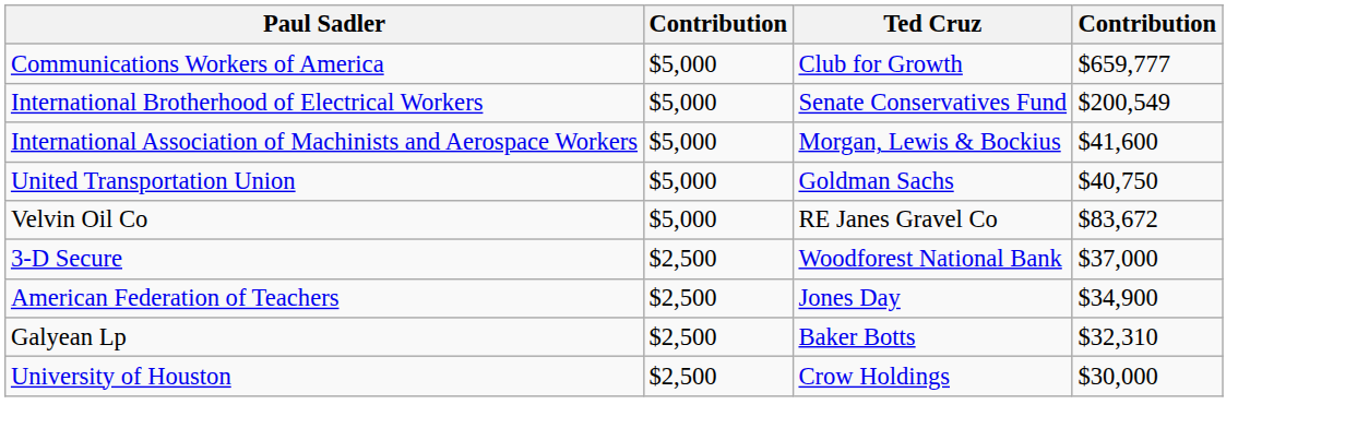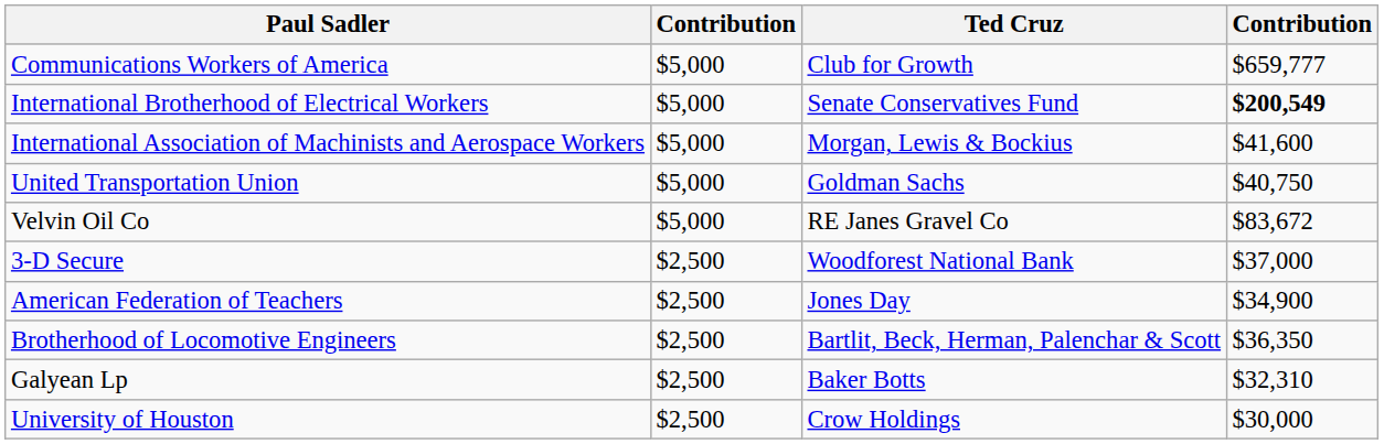 <table class="wikitable sortable">
 <tr>
 <th>Paul Sadler</th>
 <th>Contribution</th>
 <th>Ted Cruz</th>
 <th>Contribution</th>
 </tr>
 <tr>
 <td><a href='#'>Communications Workers of America</a></td>
 <td>$5,000</td>
 <td><a href='#'>Club for Growth</a></td>
 <td>$659,777</td>
 </tr>
 <tr>
 <td><a href='#'>International Brotherhood of Electrical Workers</a></td>
 <td>$5,000</td>
 <td><a href='#'>Senate Conservatives Fund</a></td>
-<td>$200,549</td>
+<td><strong>$200,549</strong></td>
 </tr>
 <tr>
 <td><a href='#'>International Association of Machinists and Aerospace Workers</a></td>
 <td>$5,000</td>
 <td><a href='#'>Morgan, Lewis & Bockius</a></td>
 <td>$41,600</td>
 </tr>
 <tr>
 <td><a href='#'>United Transportation Union</a></td>
 <td>$5,000</td>
 <td><a href='#'>Goldman Sachs</a></td>
 <td>$40,750</td>
 </tr>
 <tr>
 <td>Velvin Oil Co</td>
 <td>$5,000</td>
 <td>RE Janes Gravel Co</td>
 <td>$83,672</td>
 </tr>
 <tr>
 <td><a href='#'>3-D Secure</a></td>
 <td>$2,500</td>
 <td><a href='#'>Woodforest National Bank</a></td>
 <td>$37,000</td>
 </tr>
 <tr>
 <td><a href='#'>American Federation of Teachers</a></td>
 <td>$2,500</td>
 <td><a href='#'>Jones Day</a></td>
 <td>$34,900</td>
 </tr>
 <tr>
+<td><a href='#'>Brotherhood of Locomotive Engineers</a></td>
+<td>$2,500</td>
+<td><a href='#'>Bartlit, Beck, Herman, Palenchar & Scott</a></td>
+<td>$36,350</td>
+</tr>
+<tr>
 <td>Galyean Lp</td>
 <td>$2,500</td>
 <td><a href='#'>Baker Botts</a></td>
 <td>$32,310</td>
 </tr>
 <tr>
 <td><a href='#'>University of Houston</a></td>
 <td>$2,500</td>
 <td><a href='#'>Crow Holdings</a></td>
 <td>$30,000</td>
 </tr>
 </table>
